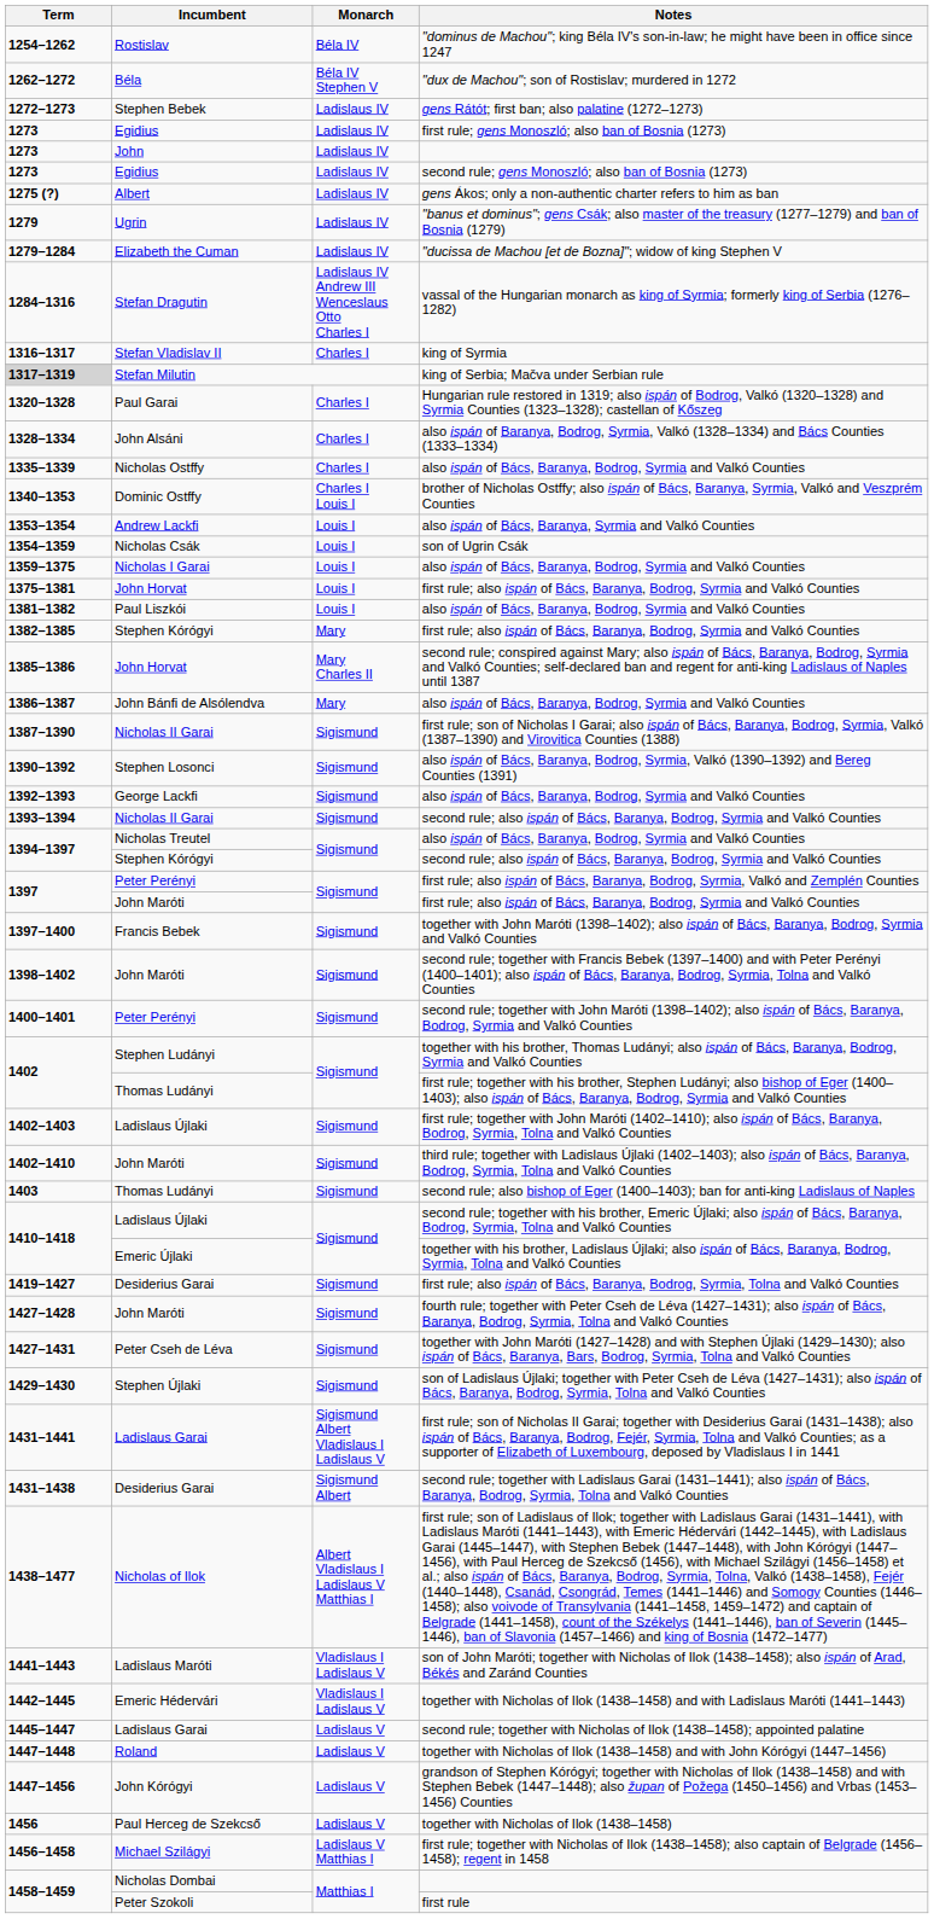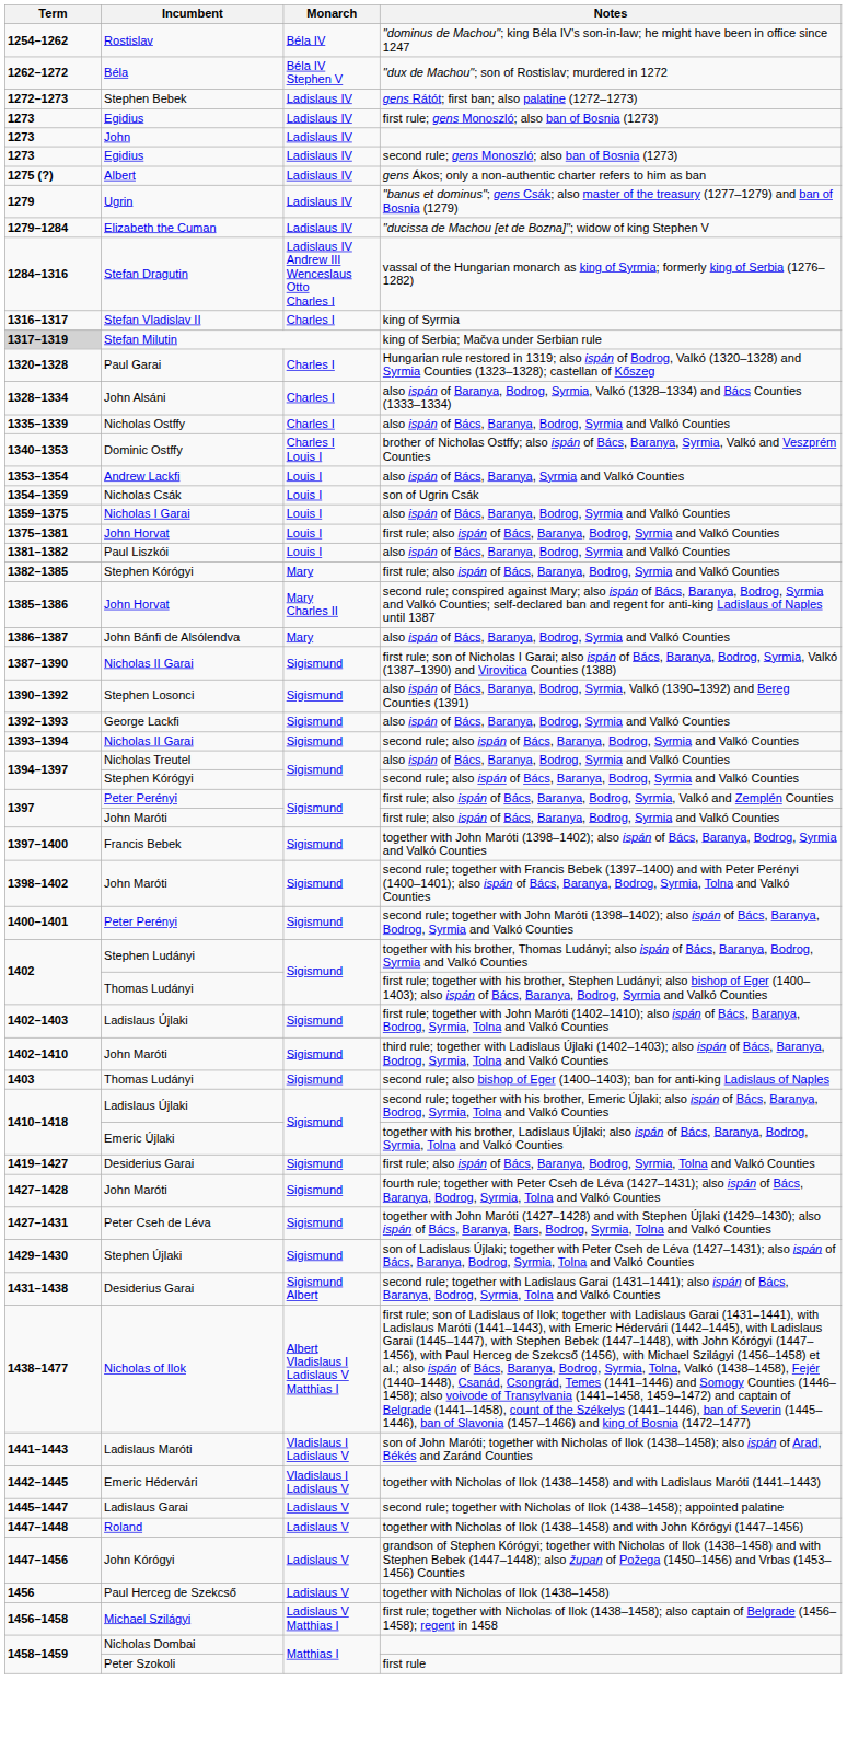 <table class="wikitable" style="width: 70%">
 <tr>
 <th scope="col" width="9%">Term</th>
 <th scope="col" width="17%">Incumbent</th>
 <th scope="col" width="9%">Monarch</th>
 <th scope="col" width="43%">Notes</th>
 </tr>
 <tr>
 <td><strong>1254–1262</strong></td>
 <td><a href='#'>Rostislav</a></td>
 <td><a href='#'>Béla IV</a></td>
 <td><em>"dominus de Machou"</em>; king Béla IV's son-in-law; he might have been in office since 1247</td>
 </tr>
 <tr>
 <td><strong>1262–1272</strong></td>
 <td><a href='#'>Béla</a></td>
 <td><a href='#'>Béla IV</a><br><a href='#'>Stephen V</a></td>
 <td><em>"dux de Machou"</em>; son of Rostislav; murdered in 1272</td>
 </tr>
 <tr>
 <td><strong>1272–1273</strong></td>
 <td>Stephen Bebek </td>
 <td><a href='#'>Ladislaus IV</a></td>
 <td><a href='#'><em>gens</em> Rátót</a>; first ban; also <a href='#'>palatine</a> (1272–1273)</td>
 </tr>
 <tr>
 <td><strong>1273</strong></td>
 <td><a href='#'>Egidius</a></td>
 <td><a href='#'>Ladislaus IV</a></td>
 <td>first rule; <a href='#'><em>gens</em> Monoszló</a>; also <a href='#'>ban of Bosnia</a> (1273)</td>
 </tr>
 <tr>
 <td><strong>1273</strong></td>
 <td><a href='#'>John</a></td>
 <td><a href='#'>Ladislaus IV</a></td>
 <td></td>
 </tr>
 <tr>
 <td><strong>1273</strong></td>
 <td><a href='#'>Egidius</a></td>
 <td><a href='#'>Ladislaus IV</a></td>
 <td>second rule; <a href='#'><em>gens</em> Monoszló</a>; also <a href='#'>ban of Bosnia</a> (1273)</td>
 </tr>
 <tr>
 <td><strong>1275 (?)</strong></td>
 <td><a href='#'>Albert</a></td>
 <td><a href='#'>Ladislaus IV</a></td>
 <td><em>gens</em> Ákos; only a non-authentic charter refers to him as ban</td>
 </tr>
 <tr>
 <td><strong>1279</strong></td>
 <td><a href='#'>Ugrin</a></td>
 <td><a href='#'>Ladislaus IV</a></td>
 <td><em>"banus et dominus"</em>; <a href='#'><em>gens</em> Csák</a>; also <a href='#'>master of the treasury</a> (1277–1279) and <a href='#'>ban of Bosnia</a> (1279)</td>
 </tr>
 <tr>
 <td><strong>1279–1284</strong></td>
 <td><a href='#'>Elizabeth the Cuman</a></td>
 <td><a href='#'>Ladislaus IV</a></td>
 <td><em>"ducissa de Machou [et de Bozna]"</em>; widow of king Stephen V</td>
 </tr>
 <tr>
 <td><strong>1284–1316</strong></td>
 <td><a href='#'>Stefan Dragutin</a></td>
 <td><a href='#'>Ladislaus IV</a><br><a href='#'>Andrew III</a><br><a href='#'>Wenceslaus</a><br><a href='#'>Otto</a><br><a href='#'>Charles I</a></td>
 <td>vassal of the Hungarian monarch as <a href='#'>king of Syrmia</a>; formerly <a href='#'>king of Serbia</a> (1276–1282)</td>
 </tr>
 <tr>
 <td><strong>1316–1317</strong></td>
 <td><a href='#'>Stefan Vladislav II</a></td>
 <td><a href='#'>Charles I</a></td>
 <td>king of Syrmia</td>
 </tr>
 <tr>
 <td style="background-color: lightgrey;"><strong>1317–1319</strong></td>
 <td colspan="2"><a href='#'>Stefan Milutin</a></td>
 <td>king of Serbia; Mačva under Serbian rule</td>
 </tr>
 <tr>
 <td><strong>1320–1328</strong></td>
 <td>Paul Garai </td>
 <td><a href='#'>Charles I</a></td>
 <td>Hungarian rule restored in 1319; also <em><a href='#'>ispán</a></em> of <a href='#'>Bodrog</a>, Valkó (1320–1328) and <a href='#'>Syrmia</a> Counties (1323–1328); castellan of <a href='#'>Kőszeg</a></td>
 </tr>
 <tr>
 <td><strong>1328–1334</strong></td>
 <td>John Alsáni </td>
 <td><a href='#'>Charles I</a></td>
 <td>also <em><a href='#'>ispán</a></em> of <a href='#'>Baranya</a>, <a href='#'>Bodrog</a>, <a href='#'>Syrmia</a>, Valkó (1328–1334) and <a href='#'>Bács</a> Counties (1333–1334)</td>
 </tr>
 <tr>
 <td><strong>1335–1339</strong></td>
 <td>Nicholas Ostffy </td>
 <td><a href='#'>Charles I</a></td>
 <td>also <em><a href='#'>ispán</a></em> of <a href='#'>Bács</a>, <a href='#'>Baranya</a>, <a href='#'>Bodrog</a>, <a href='#'>Syrmia</a> and Valkó Counties</td>
 </tr>
 <tr>
 <td><strong>1340–1353</strong></td>
 <td>Dominic Ostffy </td>
 <td><a href='#'>Charles I</a><br><a href='#'>Louis I</a></td>
 <td>brother of Nicholas Ostffy; also <em><a href='#'>ispán</a></em> of <a href='#'>Bács</a>, <a href='#'>Baranya</a>, <a href='#'>Syrmia</a>, Valkó and <a href='#'>Veszprém</a> Counties</td>
 </tr>
 <tr>
 <td><strong>1353–1354</strong></td>
 <td><a href='#'>Andrew Lackfi</a></td>
 <td><a href='#'>Louis I</a></td>
 <td>also <em><a href='#'>ispán</a></em> of <a href='#'>Bács</a>, <a href='#'>Baranya</a>, <a href='#'>Syrmia</a> and Valkó Counties</td>
 </tr>
 <tr>
 <td><strong>1354–1359</strong></td>
 <td>Nicholas Csák </td>
 <td><a href='#'>Louis I</a></td>
 <td>son of Ugrin Csák</td>
 </tr>
 <tr>
 <td><strong>1359–1375</strong></td>
 <td><a href='#'>Nicholas I Garai</a></td>
 <td><a href='#'>Louis I</a></td>
 <td>also <em><a href='#'>ispán</a></em> of <a href='#'>Bács</a>, <a href='#'>Baranya</a>, <a href='#'>Bodrog</a>, <a href='#'>Syrmia</a> and Valkó Counties</td>
 </tr>
 <tr>
 <td><strong>1375–1381</strong></td>
 <td><a href='#'>John Horvat</a></td>
 <td><a href='#'>Louis I</a></td>
 <td>first rule; also <em><a href='#'>ispán</a></em> of <a href='#'>Bács</a>, <a href='#'>Baranya</a>, <a href='#'>Bodrog</a>, <a href='#'>Syrmia</a> and Valkó Counties</td>
 </tr>
 <tr>
 <td><strong>1381–1382</strong></td>
 <td>Paul Liszkói </td>
 <td><a href='#'>Louis I</a></td>
 <td>also <em><a href='#'>ispán</a></em> of <a href='#'>Bács</a>, <a href='#'>Baranya</a>, <a href='#'>Bodrog</a>, <a href='#'>Syrmia</a> and Valkó Counties</td>
 </tr>
 <tr>
 <td><strong>1382–1385</strong></td>
 <td>Stephen Kórógyi </td>
 <td><a href='#'>Mary</a></td>
 <td>first rule; also <em><a href='#'>ispán</a></em> of <a href='#'>Bács</a>, <a href='#'>Baranya</a>, <a href='#'>Bodrog</a>, <a href='#'>Syrmia</a> and Valkó Counties</td>
 </tr>
 <tr>
 <td><strong>1385–1386</strong></td>
 <td><a href='#'>John Horvat</a></td>
 <td><a href='#'>Mary</a><br><a href='#'>Charles II</a></td>
 <td>second rule; conspired against Mary; also <em><a href='#'>ispán</a></em> of <a href='#'>Bács</a>, <a href='#'>Baranya</a>, <a href='#'>Bodrog</a>, <a href='#'>Syrmia</a> and Valkó Counties; self-declared ban and regent for anti-king <a href='#'>Ladislaus of Naples</a> until 1387</td>
 </tr>
 <tr>
 <td><strong>1386–1387</strong></td>
 <td>John Bánfi de Alsólendva </td>
 <td><a href='#'>Mary</a></td>
 <td>also <em><a href='#'>ispán</a></em> of <a href='#'>Bács</a>, <a href='#'>Baranya</a>, <a href='#'>Bodrog</a>, <a href='#'>Syrmia</a> and Valkó Counties</td>
 </tr>
 <tr>
 <td><strong>1387–1390</strong></td>
 <td><a href='#'>Nicholas II Garai</a></td>
 <td><a href='#'>Sigismund</a></td>
 <td>first rule; son of Nicholas I Garai; also <em><a href='#'>ispán</a></em> of <a href='#'>Bács</a>, <a href='#'>Baranya</a>, <a href='#'>Bodrog</a>, <a href='#'>Syrmia</a>, Valkó (1387–1390) and <a href='#'>Virovitica</a> Counties (1388)</td>
 </tr>
 <tr>
 <td><strong>1390–1392</strong></td>
 <td>Stephen Losonci </td>
 <td><a href='#'>Sigismund</a></td>
 <td>also <em><a href='#'>ispán</a></em> of <a href='#'>Bács</a>, <a href='#'>Baranya</a>, <a href='#'>Bodrog</a>, <a href='#'>Syrmia</a>, Valkó (1390–1392) and <a href='#'>Bereg</a> Counties (1391)</td>
 </tr>
 <tr>
 <td><strong>1392–1393</strong></td>
 <td>George Lackfi </td>
 <td><a href='#'>Sigismund</a></td>
 <td>also <em><a href='#'>ispán</a></em> of <a href='#'>Bács</a>, <a href='#'>Baranya</a>, <a href='#'>Bodrog</a>, <a href='#'>Syrmia</a> and Valkó Counties</td>
 </tr>
 <tr>
 <td><strong>1393–1394</strong></td>
 <td><a href='#'>Nicholas II Garai</a></td>
 <td><a href='#'>Sigismund</a></td>
 <td>second rule; also <em><a href='#'>ispán</a></em> of <a href='#'>Bács</a>, <a href='#'>Baranya</a>, <a href='#'>Bodrog</a>, <a href='#'>Syrmia</a> and Valkó Counties</td>
 </tr>
 <tr>
 <td rowspan="2"><strong>1394–1397</strong></td>
 <td>Nicholas Treutel </td>
 <td rowspan="2"><a href='#'>Sigismund</a></td>
 <td>also <em><a href='#'>ispán</a></em> of <a href='#'>Bács</a>, <a href='#'>Baranya</a>, <a href='#'>Bodrog</a>, <a href='#'>Syrmia</a> and Valkó Counties</td>
 </tr>
 <tr>
 <td>Stephen Kórógyi </td>
 <td>second rule; also <em><a href='#'>ispán</a></em> of <a href='#'>Bács</a>, <a href='#'>Baranya</a>, <a href='#'>Bodrog</a>, <a href='#'>Syrmia</a> and Valkó Counties</td>
 </tr>
 <tr>
 <td rowspan="2"><strong>1397</strong></td>
 <td><a href='#'>Peter Perényi</a></td>
 <td rowspan="2"><a href='#'>Sigismund</a></td>
 <td>first rule; also <em><a href='#'>ispán</a></em> of <a href='#'>Bács</a>, <a href='#'>Baranya</a>, <a href='#'>Bodrog</a>, <a href='#'>Syrmia</a>, Valkó and <a href='#'>Zemplén</a> Counties</td>
 </tr>
 <tr>
 <td>John Maróti </td>
 <td>first rule; also <em><a href='#'>ispán</a></em> of <a href='#'>Bács</a>, <a href='#'>Baranya</a>, <a href='#'>Bodrog</a>, <a href='#'>Syrmia</a> and Valkó Counties</td>
 </tr>
 <tr>
 <td><strong>1397–1400</strong></td>
 <td>Francis Bebek </td>
 <td><a href='#'>Sigismund</a></td>
 <td>together with John Maróti (1398–1402); also <em><a href='#'>ispán</a></em> of <a href='#'>Bács</a>, <a href='#'>Baranya</a>, <a href='#'>Bodrog</a>, <a href='#'>Syrmia</a> and Valkó Counties</td>
 </tr>
 <tr>
 <td><strong>1398–1402</strong></td>
 <td>John Maróti </td>
 <td><a href='#'>Sigismund</a></td>
 <td>second rule; together with Francis Bebek (1397–1400) and with Peter Perényi (1400–1401); also <em><a href='#'>ispán</a></em> of <a href='#'>Bács</a>, <a href='#'>Baranya</a>, <a href='#'>Bodrog</a>, <a href='#'>Syrmia</a>, <a href='#'>Tolna</a> and Valkó Counties</td>
 </tr>
 <tr>
 <td><strong>1400–1401</strong></td>
 <td><a href='#'>Peter Perényi</a></td>
 <td><a href='#'>Sigismund</a></td>
 <td>second rule; together with John Maróti (1398–1402); also <em><a href='#'>ispán</a></em> of <a href='#'>Bács</a>, <a href='#'>Baranya</a>, <a href='#'>Bodrog</a>, <a href='#'>Syrmia</a> and Valkó Counties</td>
 </tr>
 <tr>
 <td rowspan="2"><strong>1402</strong></td>
 <td>Stephen Ludányi </td>
 <td rowspan="2"><a href='#'>Sigismund</a></td>
 <td>together with his brother, Thomas Ludányi; also <em><a href='#'>ispán</a></em> of <a href='#'>Bács</a>, <a href='#'>Baranya</a>, <a href='#'>Bodrog</a>, <a href='#'>Syrmia</a> and Valkó Counties</td>
 </tr>
 <tr>
 <td>Thomas Ludányi </td>
 <td>first rule; together with his brother, Stephen Ludányi; also <a href='#'>bishop of Eger</a> (1400–1403); also <em><a href='#'>ispán</a></em> of <a href='#'>Bács</a>, <a href='#'>Baranya</a>, <a href='#'>Bodrog</a>, <a href='#'>Syrmia</a> and Valkó Counties</td>
 </tr>
 <tr>
 <td><strong>1402–1403</strong></td>
 <td>Ladislaus Újlaki </td>
 <td><a href='#'>Sigismund</a></td>
 <td>first rule; together with John Maróti (1402–1410); also <em><a href='#'>ispán</a></em> of <a href='#'>Bács</a>, <a href='#'>Baranya</a>, <a href='#'>Bodrog</a>, <a href='#'>Syrmia</a>, <a href='#'>Tolna</a> and Valkó Counties</td>
 </tr>
 <tr>
 <td><strong>1402–1410</strong></td>
 <td>John Maróti </td>
 <td><a href='#'>Sigismund</a></td>
 <td>third rule; together with Ladislaus Újlaki (1402–1403); also <em><a href='#'>ispán</a></em> of <a href='#'>Bács</a>, <a href='#'>Baranya</a>, <a href='#'>Bodrog</a>, <a href='#'>Syrmia</a>, <a href='#'>Tolna</a> and Valkó Counties</td>
 </tr>
 <tr>
 <td><strong>1403</strong></td>
 <td>Thomas Ludányi </td>
 <td><a href='#'>Sigismund</a></td>
 <td>second rule; also <a href='#'>bishop of Eger</a> (1400–1403); ban for anti-king <a href='#'>Ladislaus of Naples</a></td>
 </tr>
 <tr>
 <td rowspan="2"><strong>1410–1418</strong></td>
 <td>Ladislaus Újlaki </td>
 <td rowspan="2"><a href='#'>Sigismund</a></td>
 <td>second rule; together with his brother, Emeric Újlaki; also <em><a href='#'>ispán</a></em> of <a href='#'>Bács</a>, <a href='#'>Baranya</a>, <a href='#'>Bodrog</a>, <a href='#'>Syrmia</a>, <a href='#'>Tolna</a> and Valkó Counties</td>
 </tr>
 <tr>
 <td>Emeric Újlaki </td>
 <td>together with his brother, Ladislaus Újlaki; also <em><a href='#'>ispán</a></em> of <a href='#'>Bács</a>, <a href='#'>Baranya</a>, <a href='#'>Bodrog</a>, <a href='#'>Syrmia</a>, <a href='#'>Tolna</a> and Valkó Counties</td>
 </tr>
 <tr>
 <td><strong>1419–1427</strong></td>
 <td>Desiderius Garai </td>
 <td><a href='#'>Sigismund</a></td>
 <td>first rule; also <em><a href='#'>ispán</a></em> of <a href='#'>Bács</a>, <a href='#'>Baranya</a>, <a href='#'>Bodrog</a>, <a href='#'>Syrmia</a>, <a href='#'>Tolna</a> and Valkó Counties</td>
 </tr>
 <tr>
 <td><strong>1427–1428</strong></td>
 <td>John Maróti </td>
 <td><a href='#'>Sigismund</a></td>
 <td>fourth rule; together with Peter Cseh de Léva (1427–1431); also <em><a href='#'>ispán</a></em> of <a href='#'>Bács</a>, <a href='#'>Baranya</a>, <a href='#'>Bodrog</a>, <a href='#'>Syrmia</a>, <a href='#'>Tolna</a> and Valkó Counties</td>
 </tr>
 <tr>
 <td><strong>1427–1431</strong></td>
 <td>Peter Cseh de Léva </td>
 <td><a href='#'>Sigismund</a></td>
 <td>together with John Maróti (1427–1428) and with Stephen Újlaki (1429–1430); also <em><a href='#'>ispán</a></em> of <a href='#'>Bács</a>, <a href='#'>Baranya</a>, <a href='#'>Bars</a>, <a href='#'>Bodrog</a>, <a href='#'>Syrmia</a>, <a href='#'>Tolna</a> and Valkó Counties</td>
 </tr>
 <tr>
 <td><strong>1429–1430</strong></td>
 <td>Stephen Újlaki </td>
 <td><a href='#'>Sigismund</a></td>
 <td>son of Ladislaus Újlaki; together with Peter Cseh de Léva (1427–1431); also <em><a href='#'>ispán</a></em> of <a href='#'>Bács</a>, <a href='#'>Baranya</a>, <a href='#'>Bodrog</a>, <a href='#'>Syrmia</a>, <a href='#'>Tolna</a> and Valkó Counties</td>
 </tr>
 <tr>
-<td><strong>1431–1441</strong></td>
-<td><a href='#'>Ladislaus Garai</a></td>
-<td><a href='#'>Sigismund</a><br><a href='#'>Albert</a><br><a href='#'>Vladislaus I</a><br><a href='#'>Ladislaus V</a></td>
-<td>first rule; son of Nicholas II Garai; together with Desiderius Garai (1431–1438); also <em><a href='#'>ispán</a></em> of <a href='#'>Bács</a>, <a href='#'>Baranya</a>, <a href='#'>Bodrog</a>, <a href='#'>Fejér</a>, <a href='#'>Syrmia</a>, <a href='#'>Tolna</a> and Valkó Counties; as a supporter of <a href='#'>Elizabeth of Luxembourg</a>, deposed by Vladislaus I in 1441</td>
-</tr>
-<tr>
 <td><strong>1431–1438</strong></td>
 <td>Desiderius Garai </td>
 <td><a href='#'>Sigismund</a><br><a href='#'>Albert</a></td>
 <td>second rule; together with Ladislaus Garai (1431–1441); also <em><a href='#'>ispán</a></em> of <a href='#'>Bács</a>, <a href='#'>Baranya</a>, <a href='#'>Bodrog</a>, <a href='#'>Syrmia</a>, <a href='#'>Tolna</a> and Valkó Counties</td>
 </tr>
 <tr>
 <td><strong>1438–1477</strong></td>
 <td><a href='#'>Nicholas of Ilok</a></td>
 <td><a href='#'>Albert</a><br><a href='#'>Vladislaus I</a><br><a href='#'>Ladislaus V</a><br><a href='#'>Matthias I</a></td>
 <td>first rule; son of Ladislaus of Ilok; together with Ladislaus Garai (1431–1441), with Ladislaus Maróti (1441–1443), with Emeric Hédervári (1442–1445), with Ladislaus Garai (1445–1447), with Stephen Bebek (1447–1448), with John Kórógyi (1447–1456), with Paul Herceg de Szekcső (1456), with Michael Szilágyi (1456–1458) et al.; also <em><a href='#'>ispán</a></em> of <a href='#'>Bács</a>, <a href='#'>Baranya</a>, <a href='#'>Bodrog</a>, <a href='#'>Syrmia</a>, <a href='#'>Tolna</a>, Valkó (1438–1458), <a href='#'>Fejér</a> (1440–1448), <a href='#'>Csanád</a>, <a href='#'>Csongrád</a>, <a href='#'>Temes</a> (1441–1446) and <a href='#'>Somogy</a> Counties (1446–1458); also <a href='#'>voivode of Transylvania</a> (1441–1458, 1459–1472) and captain of <a href='#'>Belgrade</a> (1441–1458), <a href='#'>count of the Székelys</a> (1441–1446), <a href='#'>ban of Severin</a> (1445–1446), <a href='#'>ban of Slavonia</a> (1457–1466) and <a href='#'>king of Bosnia</a> (1472–1477)</td>
 </tr>
 <tr>
 <td><strong>1441–1443</strong></td>
 <td>Ladislaus Maróti </td>
 <td><a href='#'>Vladislaus I</a><br><a href='#'>Ladislaus V</a></td>
 <td>son of John Maróti; together with Nicholas of Ilok (1438–1458); also <em><a href='#'>ispán</a></em> of <a href='#'>Arad</a>, <a href='#'>Békés</a> and Zaránd Counties</td>
 </tr>
 <tr>
 <td><strong>1442–1445</strong></td>
 <td>Emeric Hédervári </td>
 <td><a href='#'>Vladislaus I</a><br><a href='#'>Ladislaus V</a></td>
 <td>together with Nicholas of Ilok (1438–1458) and with Ladislaus Maróti (1441–1443)</td>
 </tr>
 <tr>
 <td><strong>1445–1447</strong></td>
 <td>Ladislaus Garai </td>
 <td><a href='#'>Ladislaus V</a></td>
 <td>second rule; together with Nicholas of Ilok (1438–1458); appointed palatine</td>
 </tr>
 <tr>
 <td><strong>1447–1448</strong></td>
 <td><a href='#'>Roland</a></td>
 <td><a href='#'>Ladislaus V</a></td>
 <td>together with Nicholas of Ilok (1438–1458) and with John Kórógyi (1447–1456)</td>
 </tr>
 <tr>
 <td><strong>1447–1456</strong></td>
 <td>John Kórógyi </td>
 <td><a href='#'>Ladislaus V</a></td>
 <td>grandson of Stephen Kórógyi; together with Nicholas of Ilok (1438–1458) and with Stephen Bebek (1447–1448); also <em><a href='#'>župan</a></em> of <a href='#'>Požega</a> (1450–1456) and Vrbas (1453–1456) Counties</td>
 </tr>
 <tr>
 <td><strong>1456</strong></td>
 <td>Paul Herceg de Szekcső </td>
 <td><a href='#'>Ladislaus V</a></td>
 <td>together with Nicholas of Ilok (1438–1458)</td>
 </tr>
 <tr>
 <td><strong>1456–1458</strong></td>
 <td><a href='#'>Michael Szilágyi</a></td>
 <td><a href='#'>Ladislaus V</a><br><a href='#'>Matthias I</a></td>
 <td>first rule; together with Nicholas of Ilok (1438–1458); also captain of <a href='#'>Belgrade</a> (1456–1458); <a href='#'>regent</a> in 1458</td>
 </tr>
 <tr>
 <td rowspan="2"><strong>1458–1459</strong></td>
 <td>Nicholas Dombai </td>
 <td rowspan="2"><a href='#'>Matthias I</a></td>
 <td></td>
 </tr>
 <tr>
 <td>Peter Szokoli </td>
 <td>first rule</td>
 </tr>
 </table>
